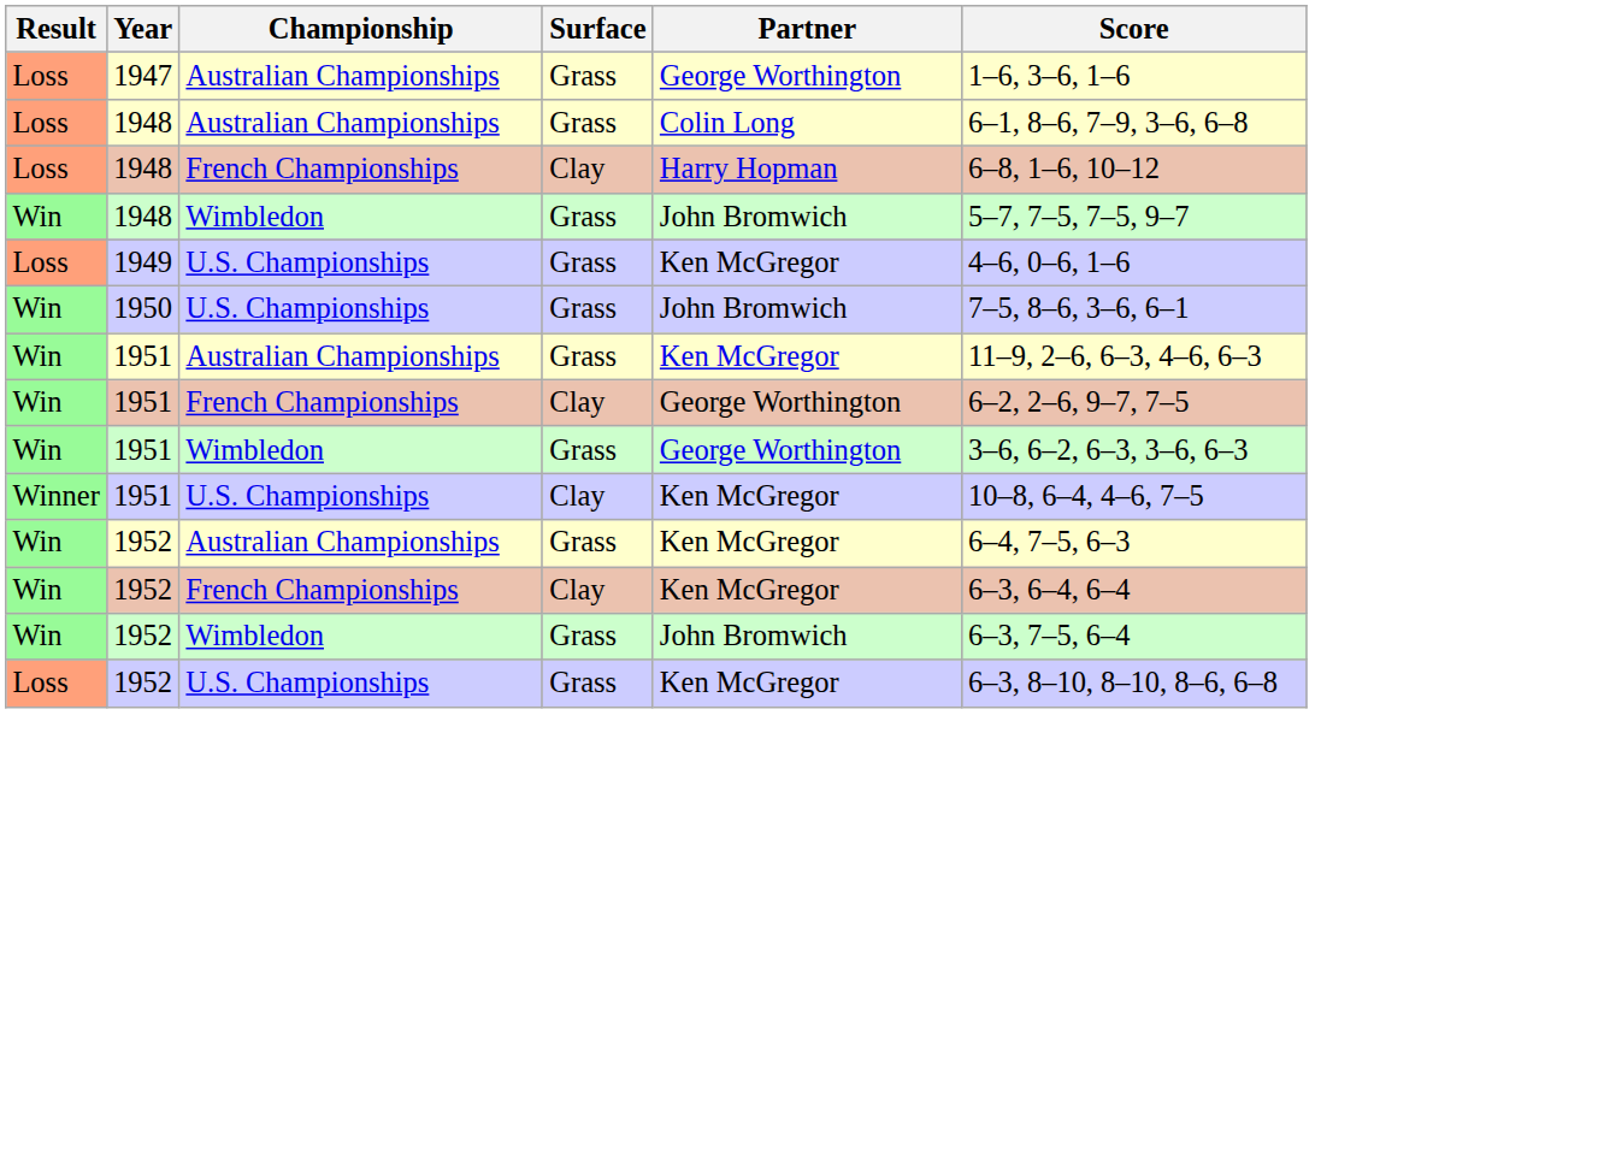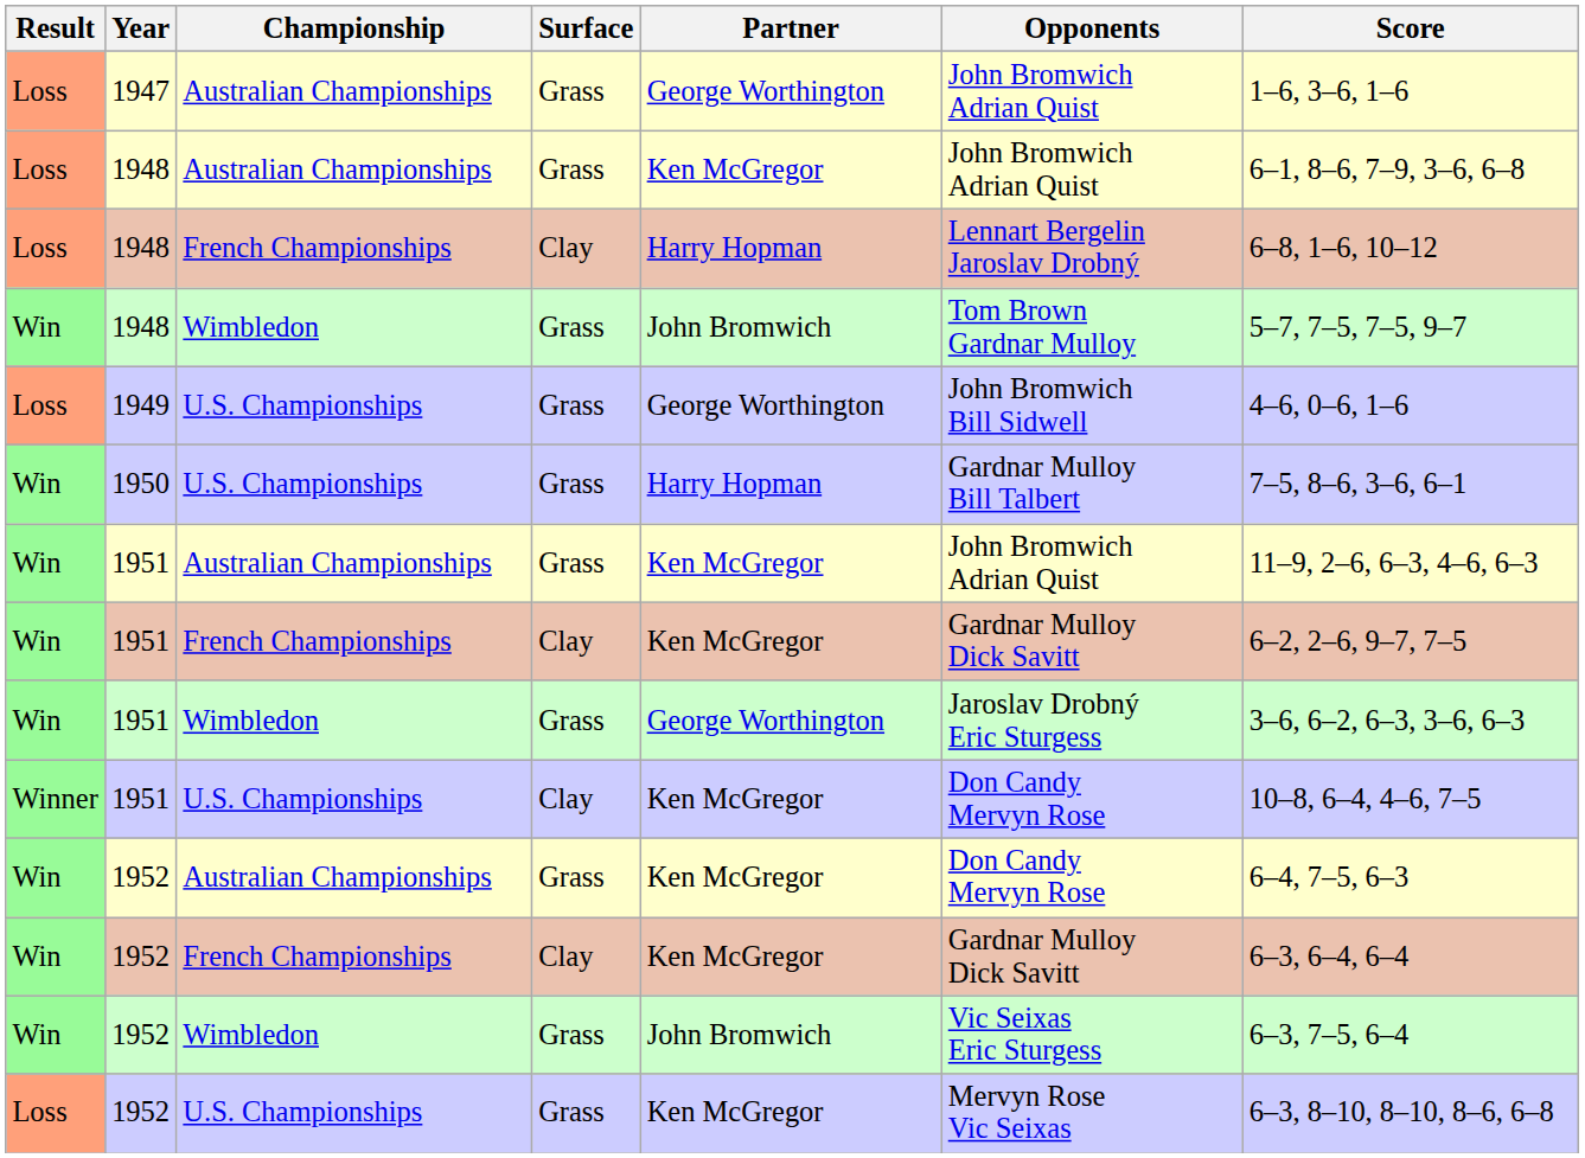 <table class="sortable wikitable">
 <tr>
 <th style="width:40px">Result</th>
 <th style="width:30px">Year</th>
 <th style="width:190px">Championship</th>
 <th style="width:50px">Surface</th>
 <th style="width:160px">Partner</th>
+<th style="width:160px">Opponents</th>
 <th style="width:180px" class="unsortable">Score</th>
 </tr>
 <tr style="background:#ffc;">
 <td style="background:#ffa07a;">Loss</td>
 <td>1947</td>
 <td><a href='#'>Australian Championships</a></td>
 <td>Grass</td>
 <td> <a href='#'>George Worthington</a></td>
+<td> <a href='#'>John Bromwich</a> <br>  <a href='#'>Adrian Quist</a></td>
 <td>1–6, 3–6, 1–6</td>
 </tr>
 <tr style="background:#ffc;">
 <td style="background:#ffa07a;">Loss</td>
 <td>1948</td>
 <td><a href='#'>Australian Championships</a></td>
 <td>Grass</td>
-<td> <a href='#'>Colin Long</a></td>
+<td> <a href='#'>Ken McGregor</a></td>
+<td> John Bromwich <br>  Adrian Quist</td>
 <td>6–1, 8–6, 7–9, 3–6, 6–8</td>
 </tr>
 <tr style="background:#ebc2af;">
 <td style="background:#ffa07a;">Loss</td>
 <td>1948</td>
 <td><a href='#'>French Championships</a></td>
 <td>Clay</td>
 <td> <a href='#'>Harry Hopman</a></td>
+<td> <a href='#'>Lennart Bergelin</a> <br>  <a href='#'>Jaroslav Drobný</a></td>
 <td>6–8, 1–6, 10–12</td>
 </tr>
 <tr style="background:#cfc;">
 <td style="background:#98fb98;">Win</td>
 <td>1948</td>
 <td><a href='#'>Wimbledon</a></td>
 <td>Grass</td>
 <td> John Bromwich</td>
+<td> <a href='#'>Tom Brown</a> <br>  <a href='#'>Gardnar Mulloy</a></td>
 <td>5–7, 7–5, 7–5, 9–7</td>
 </tr>
 <tr style="background:#ccf;">
 <td style="background:#ffa07a;">Loss</td>
 <td>1949</td>
 <td><a href='#'>U.S. Championships</a></td>
 <td>Grass</td>
-<td> Ken McGregor</td>
+<td> George Worthington</td>
+<td> John Bromwich <br>  <a href='#'>Bill Sidwell</a></td>
 <td>4–6, 0–6, 1–6</td>
 </tr>
 <tr style="background:#ccf;">
 <td style="background:#98fb98;">Win</td>
 <td>1950</td>
 <td><a href='#'>U.S. Championships</a></td>
 <td>Grass</td>
-<td> John Bromwich</td>
+<td> <a href='#'>Harry Hopman</a></td>
+<td> Gardnar Mulloy <br>  <a href='#'>Bill Talbert</a></td>
 <td>7–5, 8–6, 3–6, 6–1</td>
 </tr>
 <tr style="background:#ffc;">
 <td style="background:#98fb98;">Win</td>
 <td>1951</td>
 <td><a href='#'>Australian Championships</a></td>
 <td>Grass</td>
 <td> <a href='#'>Ken McGregor</a></td>
+<td> John Bromwich <br>  Adrian Quist</td>
 <td>11–9, 2–6, 6–3, 4–6, 6–3</td>
 </tr>
 <tr style="background:#ebc2af;">
 <td style="background:#98fb98;">Win</td>
 <td>1951</td>
 <td><a href='#'>French Championships</a></td>
 <td>Clay</td>
-<td> George Worthington</td>
+<td> Ken McGregor</td>
+<td> Gardnar Mulloy <br>  <a href='#'>Dick Savitt</a></td>
 <td>6–2, 2–6, 9–7, 7–5</td>
 </tr>
 <tr style="background:#cfc;">
 <td style="background:#98fb98;">Win</td>
 <td>1951</td>
 <td><a href='#'>Wimbledon</a></td>
 <td>Grass</td>
 <td> <a href='#'>George Worthington</a></td>
+<td> Jaroslav Drobný <br>  <a href='#'>Eric Sturgess</a></td>
 <td>3–6, 6–2, 6–3, 3–6, 6–3</td>
 </tr>
 <tr style="background:#ccf;">
 <td style="background:#98fb98;">Winner</td>
 <td>1951</td>
 <td><a href='#'>U.S. Championships</a></td>
 <td>Clay</td>
 <td> Ken McGregor</td>
+<td> <a href='#'>Don Candy</a> <br>  <a href='#'>Mervyn Rose</a></td>
 <td>10–8, 6–4, 4–6, 7–5</td>
 </tr>
 <tr style="background:#ffc;">
 <td style="background:#98fb98;">Win</td>
 <td>1952</td>
 <td><a href='#'>Australian Championships</a></td>
 <td>Grass</td>
 <td> Ken McGregor</td>
+<td> <a href='#'>Don Candy</a> <br>  <a href='#'>Mervyn Rose</a></td>
 <td>6–4, 7–5, 6–3</td>
 </tr>
 <tr style="background:#ebc2af;">
 <td style="background:#98fb98;">Win</td>
 <td>1952</td>
 <td><a href='#'>French Championships</a></td>
 <td>Clay</td>
 <td> Ken McGregor</td>
+<td> Gardnar Mulloy <br>  Dick Savitt</td>
 <td>6–3, 6–4, 6–4</td>
 </tr>
 <tr style="background:#cfc;">
 <td style="background:#98fb98;">Win</td>
 <td>1952</td>
 <td><a href='#'>Wimbledon</a></td>
 <td>Grass</td>
 <td> John Bromwich</td>
+<td> <a href='#'>Vic Seixas</a> <br>  <a href='#'>Eric Sturgess</a></td>
 <td>6–3, 7–5, 6–4</td>
 </tr>
 <tr style="background:#ccf;">
 <td style="background:#ffa07a;">Loss</td>
 <td>1952</td>
 <td><a href='#'>U.S. Championships</a></td>
 <td>Grass</td>
 <td> Ken McGregor</td>
+<td> Mervyn Rose <br>  <a href='#'>Vic Seixas</a></td>
 <td>6–3, 8–10, 8–10, 8–6, 6–8</td>
 </tr>
 </table>
